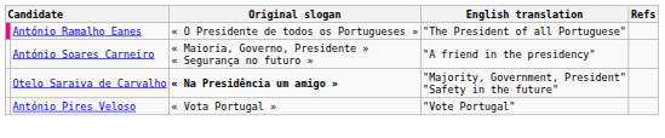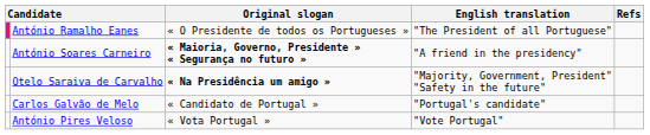 <table class="wikitable" style="font-size:97%; text-align:left;">
 <tr>
 <th style="text-align:left;" colspan="2">Candidate</th>
 <th>Original slogan</th>
 <th>English translation</th>
 <th>Refs</th>
 </tr>
 <tr>
 <td bgcolor=#ff0081></td>
 <td><a href='#'>António Ramalho Eanes</a></td>
 <td>« O Presidente de todos os Portugueses »</td>
 <td>"The President of all Portuguese"</td>
 <td></td>
 </tr>
 <tr>
 <td bgcolor=></td>
 <td><a href='#'>António Soares Carneiro</a></td>
-<td>« Maioria, Governo, Presidente » <br> « Segurança no futuro »</td>
+<td><strong>« Maioria, Governo, Presidente » <br> « Segurança no futuro »</strong></td>
 <td>"A friend in the presidency"</td>
 <td></td>
 </tr>
 <tr>
 <td bgcolor=></td>
 <td><a href='#'>Otelo Saraiva de Carvalho</a></td>
 <td><strong>« Na Presidência um amigo »</strong></td>
 <td>"Majority, Government, President" <br> "Safety in the future"</td>
 <td></td>
 </tr>
 <tr>
 <td bgcolor=></td>
+<td><a href='#'>Carlos Galvão de Melo</a></td>
+<td>« Candidato de Portugal »</td>
+<td>"Portugal's candidate"</td>
+<td></td>
+</tr>
+<tr>
+<td bgcolor=></td>
 <td><a href='#'>António Pires Veloso</a></td>
 <td>« Vota Portugal »</td>
 <td>"Vote Portugal"</td>
 <td></td>
 </tr>
 </table>
